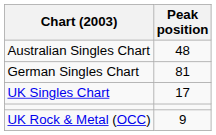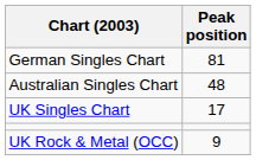 <table class="wikitable">
 <tr>
 <th>Chart (2003)</th>
 <th>Peak<br>position</th>
 </tr>
 <tr>
+<td>German Singles Chart</td>
+<td align="center">81</td>
+</tr>
+<tr>
 <td>Australian Singles Chart</td>
 <td align="center">48</td>
-</tr>
-<tr>
-<td>German Singles Chart</td>
-<td align="center">81</td>
 </tr>
 <tr>
 <td><a href='#'>UK Singles Chart</a></td>
 <td align="center">17</td>
 </tr>
 <tr>
 <td></td>
 </tr>
 <tr>
 <td scope="row"><a href='#'>UK Rock & Metal</a> (<a href='#'>OCC</a>)</td>
 <td align="center">9</td>
 </tr>
 </table>
